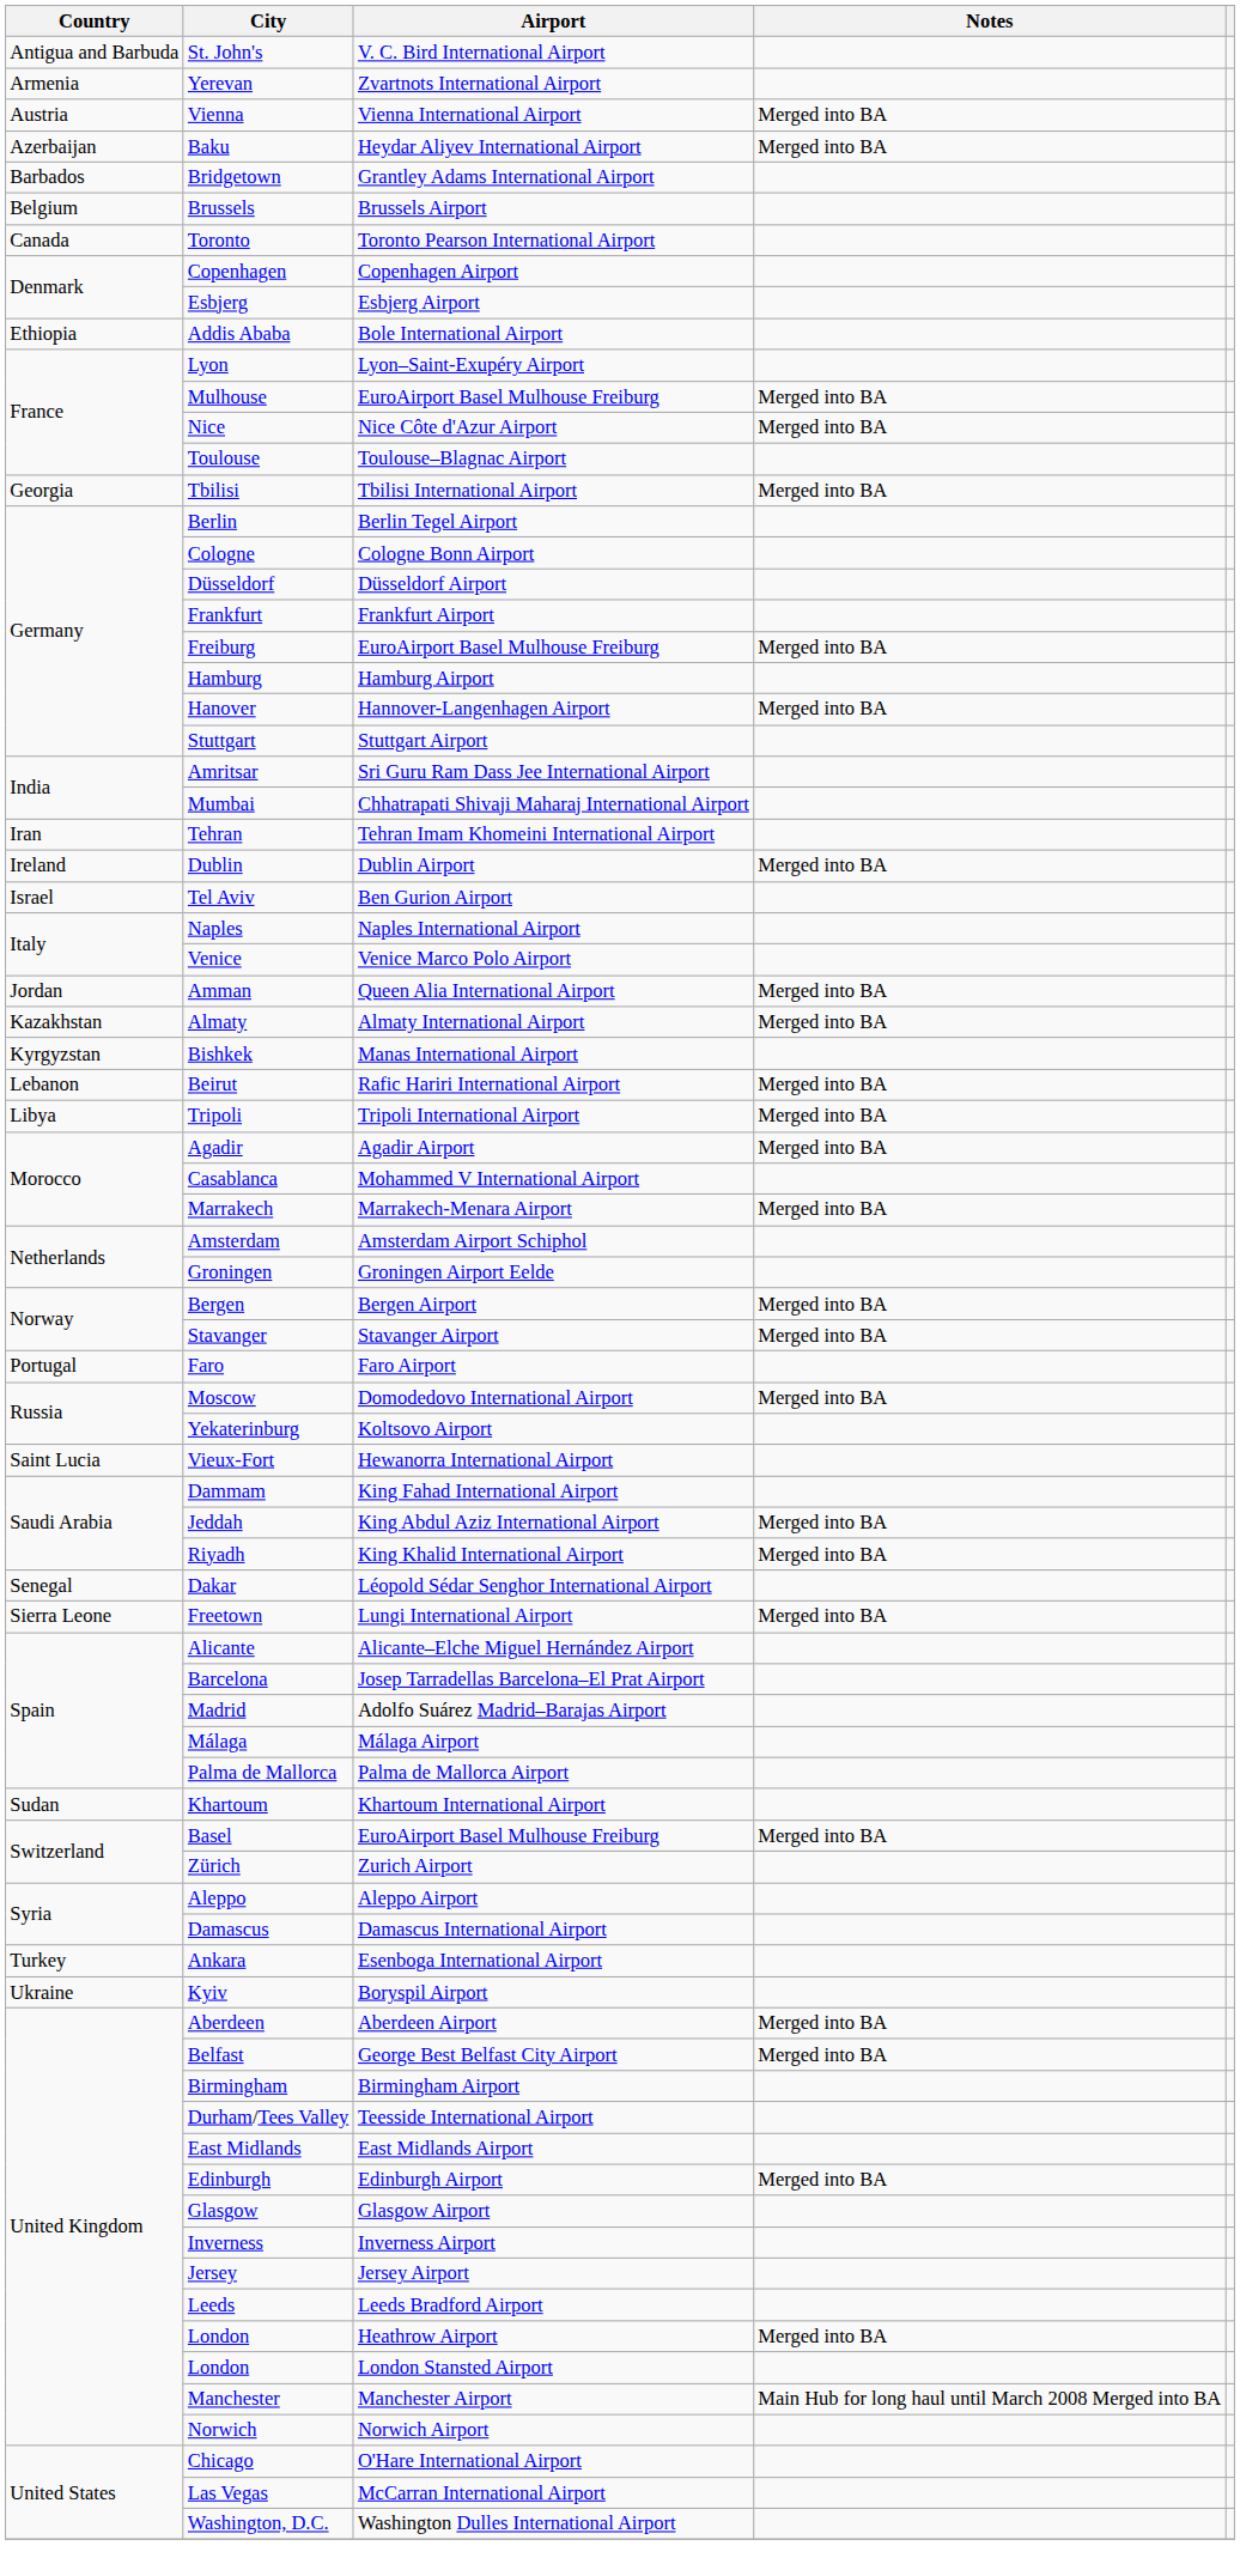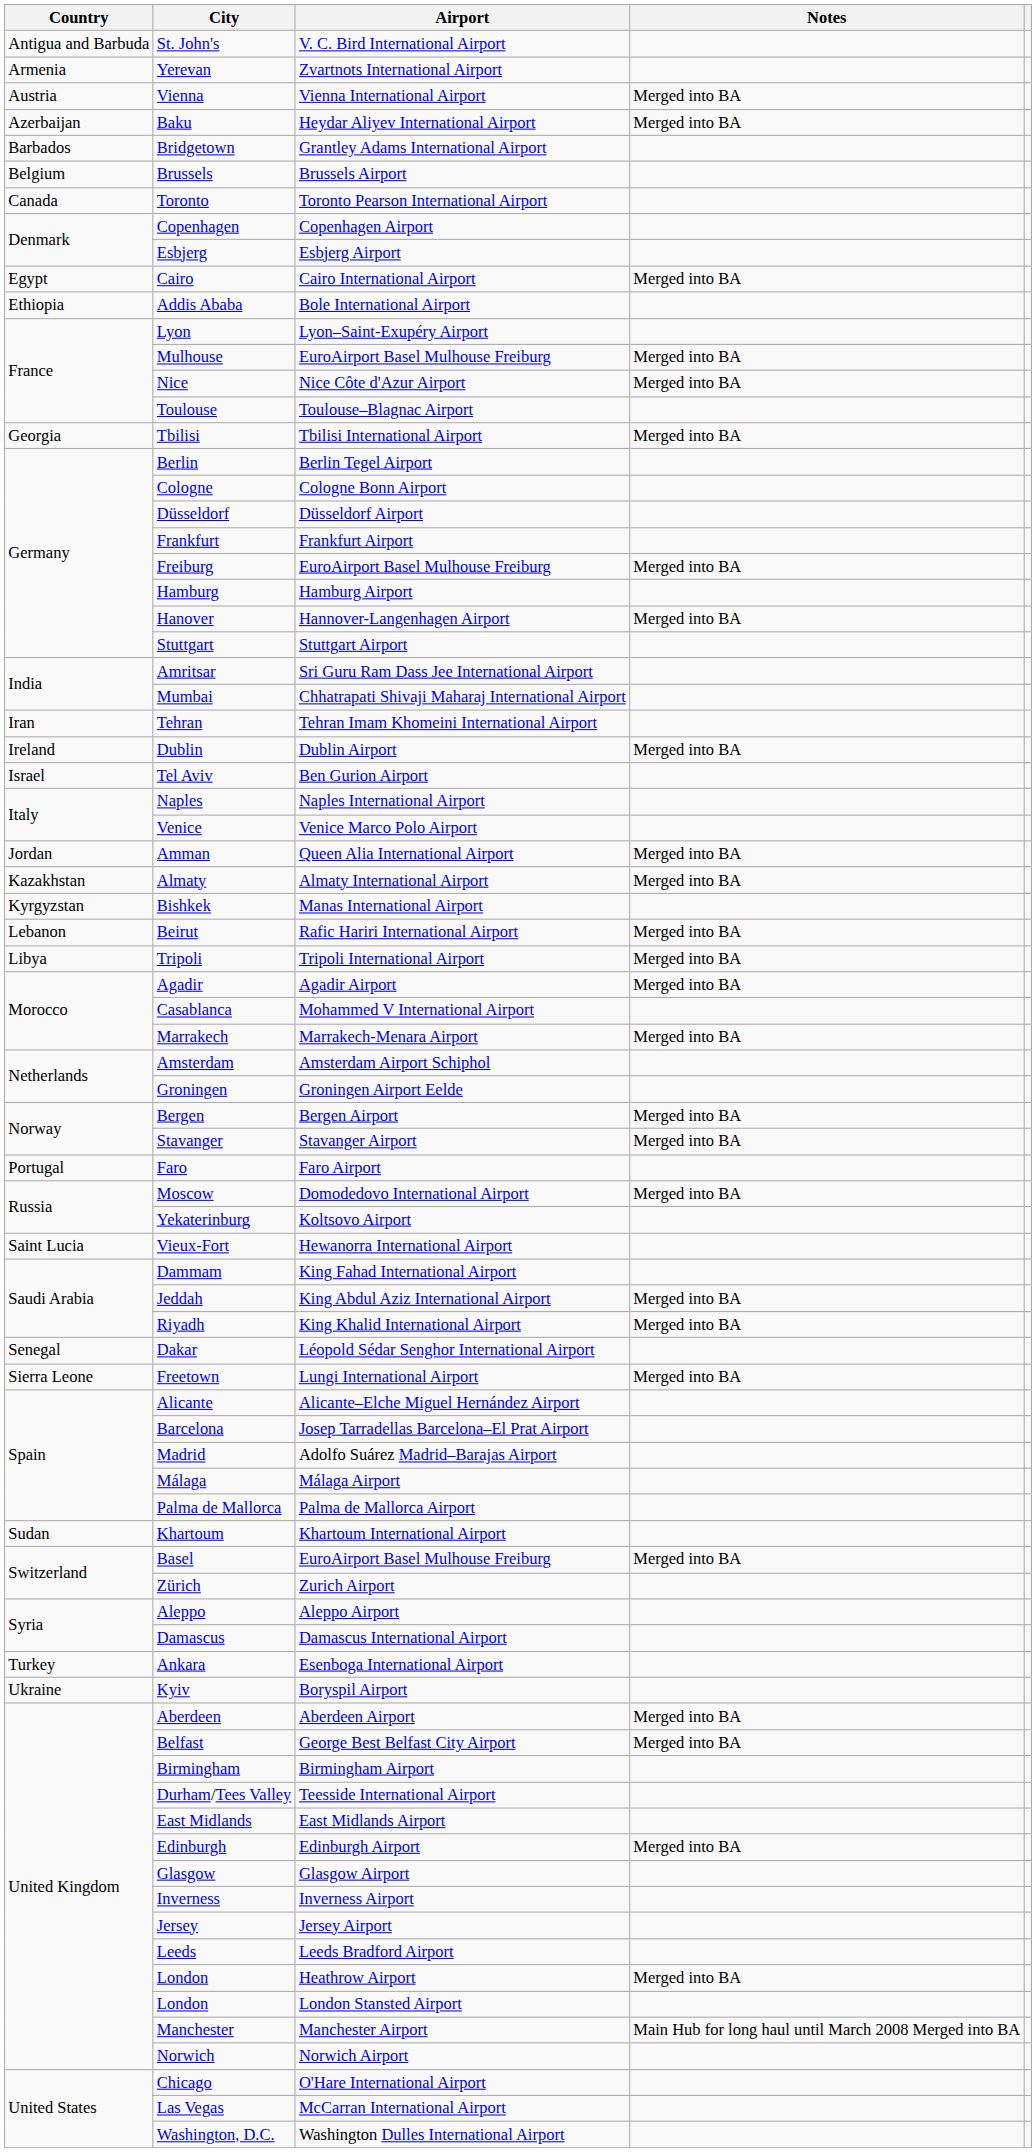 <table class="wikitable sortable">
 <tr>
 <th>Country</th>
 <th>City</th>
 <th class="unsortable">Airport</th>
 <th>Notes</th>
 <th class="unsortable"></th>
 </tr>
 <tr>
 <td>Antigua and Barbuda</td>
 <td><a href='#'>St. John's</a></td>
 <td><a href='#'>V. C. Bird International Airport</a></td>
 <td></td>
 <td align=center></td>
 </tr>
 <tr>
 <td>Armenia</td>
 <td><a href='#'>Yerevan</a></td>
 <td><a href='#'>Zvartnots International Airport</a></td>
 <td></td>
 <td align=center></td>
 </tr>
 <tr>
 <td>Austria</td>
 <td><a href='#'>Vienna</a></td>
 <td><a href='#'>Vienna International Airport</a></td>
 <td>Merged into BA</td>
 <td align=center></td>
 </tr>
 <tr>
 <td>Azerbaijan</td>
 <td><a href='#'>Baku</a></td>
 <td><a href='#'>Heydar Aliyev International Airport</a></td>
 <td>Merged into BA</td>
 <td align=center></td>
 </tr>
 <tr>
 <td>Barbados</td>
 <td><a href='#'>Bridgetown</a></td>
 <td><a href='#'>Grantley Adams International Airport</a></td>
 <td></td>
 <td align=center></td>
 </tr>
 <tr>
 <td>Belgium</td>
 <td><a href='#'>Brussels</a></td>
 <td><a href='#'>Brussels Airport</a></td>
 <td></td>
 <td align=center></td>
 </tr>
 <tr>
 <td>Canada</td>
 <td><a href='#'>Toronto</a></td>
 <td><a href='#'>Toronto Pearson International Airport</a></td>
 <td></td>
 <td align=center></td>
 </tr>
 <tr>
 <td rowspan="2">Denmark</td>
 <td><a href='#'>Copenhagen</a></td>
 <td><a href='#'>Copenhagen Airport</a></td>
 <td></td>
 <td align=center></td>
 </tr>
 <tr>
 <td><a href='#'>Esbjerg</a></td>
 <td><a href='#'>Esbjerg Airport</a></td>
 <td></td>
+<td align=center></td>
+</tr>
+<tr>
+<td>Egypt</td>
+<td><a href='#'>Cairo</a></td>
+<td><a href='#'>Cairo International Airport</a></td>
+<td>Merged into BA</td>
 <td align=center></td>
 </tr>
 <tr>
 <td>Ethiopia</td>
 <td><a href='#'>Addis Ababa</a></td>
 <td><a href='#'>Bole International Airport</a></td>
 <td></td>
 <td align=center></td>
 </tr>
 <tr>
 <td rowspan="4">France</td>
 <td><a href='#'>Lyon</a></td>
 <td><a href='#'>Lyon–Saint-Exupéry Airport</a></td>
 <td></td>
 <td align=center></td>
 </tr>
 <tr>
 <td><a href='#'>Mulhouse</a></td>
 <td><a href='#'>EuroAirport Basel Mulhouse Freiburg</a></td>
 <td>Merged into BA</td>
 <td align=center></td>
 </tr>
 <tr>
 <td><a href='#'>Nice</a></td>
 <td><a href='#'>Nice Côte d'Azur Airport</a></td>
 <td>Merged into BA</td>
 <td align=center></td>
 </tr>
 <tr>
 <td><a href='#'>Toulouse</a></td>
 <td><a href='#'>Toulouse–Blagnac Airport</a></td>
 <td></td>
 <td align=center></td>
 </tr>
 <tr>
 <td>Georgia</td>
 <td><a href='#'>Tbilisi</a></td>
 <td><a href='#'>Tbilisi International Airport</a></td>
 <td>Merged into BA</td>
 <td align=center></td>
 </tr>
 <tr>
 <td rowspan="8">Germany</td>
 <td><a href='#'>Berlin</a></td>
 <td><a href='#'>Berlin Tegel Airport</a></td>
 <td></td>
 <td align=center></td>
 </tr>
 <tr>
 <td><a href='#'>Cologne</a></td>
 <td><a href='#'>Cologne Bonn Airport</a></td>
 <td></td>
 <td align=center></td>
 </tr>
 <tr>
 <td><a href='#'>Düsseldorf</a></td>
 <td><a href='#'>Düsseldorf Airport</a></td>
 <td></td>
 <td align=center></td>
 </tr>
 <tr>
 <td><a href='#'>Frankfurt</a></td>
 <td><a href='#'>Frankfurt Airport</a></td>
 <td></td>
 <td align=center></td>
 </tr>
 <tr>
 <td><a href='#'>Freiburg</a></td>
 <td><a href='#'>EuroAirport Basel Mulhouse Freiburg</a></td>
 <td>Merged into BA</td>
 <td align=center></td>
 </tr>
 <tr>
 <td><a href='#'>Hamburg</a></td>
 <td><a href='#'>Hamburg Airport</a></td>
 <td></td>
 <td align=center></td>
 </tr>
 <tr>
 <td><a href='#'>Hanover</a></td>
 <td><a href='#'>Hannover-Langenhagen Airport</a></td>
 <td>Merged into BA</td>
 <td align=center></td>
 </tr>
 <tr>
 <td><a href='#'>Stuttgart</a></td>
 <td><a href='#'>Stuttgart Airport</a></td>
 <td></td>
 <td align=center></td>
 </tr>
 <tr>
 <td rowspan="2">India</td>
 <td><a href='#'>Amritsar</a></td>
 <td><a href='#'>Sri Guru Ram Dass Jee International Airport</a></td>
 <td></td>
 <td align=center></td>
 </tr>
 <tr>
 <td><a href='#'>Mumbai</a></td>
 <td><a href='#'>Chhatrapati Shivaji Maharaj International Airport</a></td>
 <td></td>
 <td align=center></td>
 </tr>
 <tr>
 <td>Iran</td>
 <td><a href='#'>Tehran</a></td>
 <td><a href='#'>Tehran Imam Khomeini International Airport</a></td>
 <td></td>
 <td align=center></td>
 </tr>
 <tr>
 <td>Ireland</td>
 <td><a href='#'>Dublin</a></td>
 <td><a href='#'>Dublin Airport</a></td>
 <td>Merged into BA</td>
 <td align=center></td>
 </tr>
 <tr>
 <td>Israel</td>
 <td><a href='#'>Tel Aviv</a></td>
 <td><a href='#'>Ben Gurion Airport</a></td>
 <td></td>
 <td align=center></td>
 </tr>
 <tr>
 <td rowspan="2">Italy</td>
 <td><a href='#'>Naples</a></td>
 <td><a href='#'>Naples International Airport</a></td>
 <td></td>
 <td align=center></td>
 </tr>
 <tr>
 <td><a href='#'>Venice</a></td>
 <td><a href='#'>Venice Marco Polo Airport</a></td>
 <td></td>
 <td align=center></td>
 </tr>
 <tr>
 <td>Jordan</td>
 <td><a href='#'>Amman</a></td>
 <td><a href='#'>Queen Alia International Airport</a></td>
 <td>Merged into BA</td>
 <td align=center></td>
 </tr>
 <tr>
 <td>Kazakhstan</td>
 <td><a href='#'>Almaty</a></td>
 <td><a href='#'>Almaty International Airport</a></td>
 <td>Merged into BA</td>
 <td align=center></td>
 </tr>
 <tr>
 <td>Kyrgyzstan</td>
 <td><a href='#'>Bishkek</a></td>
 <td><a href='#'>Manas International Airport</a></td>
 <td></td>
 <td align=center></td>
 </tr>
 <tr>
 <td>Lebanon</td>
 <td><a href='#'>Beirut</a></td>
 <td><a href='#'>Rafic Hariri International Airport</a></td>
 <td>Merged into BA</td>
 <td align=center></td>
 </tr>
 <tr>
 <td>Libya</td>
 <td><a href='#'>Tripoli</a></td>
 <td><a href='#'>Tripoli International Airport</a></td>
 <td>Merged into BA</td>
 <td align=center></td>
 </tr>
 <tr>
 <td rowspan="3">Morocco</td>
 <td><a href='#'>Agadir</a></td>
 <td><a href='#'>Agadir Airport</a></td>
 <td>Merged into BA</td>
 <td align=center></td>
 </tr>
 <tr>
 <td><a href='#'>Casablanca</a></td>
 <td><a href='#'>Mohammed V International Airport</a></td>
 <td></td>
 <td align=center></td>
 </tr>
 <tr>
 <td><a href='#'>Marrakech</a></td>
 <td><a href='#'>Marrakech-Menara Airport</a></td>
 <td>Merged into BA</td>
 <td align=center></td>
 </tr>
 <tr>
 <td rowspan="2">Netherlands</td>
 <td><a href='#'>Amsterdam</a></td>
 <td><a href='#'>Amsterdam Airport Schiphol</a></td>
 <td></td>
 <td align=center></td>
 </tr>
 <tr>
 <td><a href='#'>Groningen</a></td>
 <td><a href='#'>Groningen Airport Eelde</a></td>
 <td></td>
 <td align=center></td>
 </tr>
 <tr>
 <td rowspan="2">Norway</td>
 <td><a href='#'>Bergen</a></td>
 <td><a href='#'>Bergen Airport</a></td>
 <td>Merged into BA</td>
 <td align=center></td>
 </tr>
 <tr>
 <td><a href='#'>Stavanger</a></td>
 <td><a href='#'>Stavanger Airport</a></td>
 <td>Merged into BA</td>
 <td align=center></td>
 </tr>
 <tr>
 <td>Portugal</td>
 <td><a href='#'>Faro</a></td>
 <td><a href='#'>Faro Airport</a></td>
 <td></td>
 <td align=center></td>
 </tr>
 <tr>
 <td rowspan="2">Russia</td>
 <td><a href='#'>Moscow</a></td>
 <td><a href='#'>Domodedovo International Airport</a></td>
 <td>Merged into BA</td>
 <td align=center></td>
 </tr>
 <tr>
 <td><a href='#'>Yekaterinburg</a></td>
 <td><a href='#'>Koltsovo Airport</a></td>
 <td></td>
 <td align=center></td>
 </tr>
 <tr>
 <td>Saint Lucia</td>
 <td><a href='#'>Vieux-Fort</a></td>
 <td><a href='#'>Hewanorra International Airport</a></td>
 <td></td>
 <td align=center></td>
 </tr>
 <tr>
 <td rowspan="3">Saudi Arabia</td>
 <td><a href='#'>Dammam</a></td>
 <td><a href='#'>King Fahad International Airport</a></td>
 <td></td>
 <td align=center></td>
 </tr>
 <tr>
 <td><a href='#'>Jeddah</a></td>
 <td><a href='#'>King Abdul Aziz International Airport</a></td>
 <td>Merged into BA</td>
 <td align=center></td>
 </tr>
 <tr>
 <td><a href='#'>Riyadh</a></td>
 <td><a href='#'>King Khalid International Airport</a></td>
 <td>Merged into BA</td>
 <td align=center></td>
 </tr>
 <tr>
 <td>Senegal</td>
 <td><a href='#'>Dakar</a></td>
 <td><a href='#'>Léopold Sédar Senghor International Airport</a></td>
 <td></td>
 <td align=center></td>
 </tr>
 <tr>
 <td>Sierra Leone</td>
 <td><a href='#'>Freetown</a></td>
 <td><a href='#'>Lungi International Airport</a></td>
 <td>Merged into BA</td>
 <td align=center></td>
 </tr>
 <tr>
 <td rowspan="5">Spain</td>
 <td><a href='#'>Alicante</a></td>
 <td><a href='#'>Alicante–Elche Miguel Hernández Airport</a></td>
 <td></td>
 <td align=center></td>
 </tr>
 <tr>
 <td><a href='#'>Barcelona</a></td>
 <td><a href='#'>Josep Tarradellas Barcelona–El Prat Airport</a></td>
 <td></td>
 <td align=center></td>
 </tr>
 <tr>
 <td><a href='#'>Madrid</a></td>
 <td>Adolfo Suárez <a href='#'>Madrid–Barajas Airport</a></td>
 <td></td>
 <td align=center></td>
 </tr>
 <tr>
 <td><a href='#'>Málaga</a></td>
 <td><a href='#'>Málaga Airport</a></td>
 <td></td>
 <td align=center></td>
 </tr>
 <tr>
 <td><a href='#'>Palma de Mallorca</a></td>
 <td><a href='#'>Palma de Mallorca Airport</a></td>
 <td></td>
 <td align=center></td>
 </tr>
 <tr>
 <td>Sudan</td>
 <td><a href='#'>Khartoum</a></td>
 <td><a href='#'>Khartoum International Airport</a></td>
 <td></td>
 <td align=center></td>
 </tr>
 <tr>
 <td rowspan="2">Switzerland</td>
 <td><a href='#'>Basel</a></td>
 <td><a href='#'>EuroAirport Basel Mulhouse Freiburg</a></td>
 <td>Merged into BA</td>
 <td align=center></td>
 </tr>
 <tr>
 <td><a href='#'>Zürich</a></td>
 <td><a href='#'>Zurich Airport</a></td>
 <td></td>
 <td align=center></td>
 </tr>
 <tr>
 <td rowspan="2">Syria</td>
 <td><a href='#'>Aleppo</a></td>
 <td><a href='#'>Aleppo Airport</a></td>
 <td></td>
 <td align=center></td>
 </tr>
 <tr>
 <td><a href='#'>Damascus</a></td>
 <td><a href='#'>Damascus International Airport</a></td>
 <td></td>
 <td align=center></td>
 </tr>
 <tr>
 <td>Turkey</td>
 <td><a href='#'>Ankara</a></td>
 <td><a href='#'>Esenboga International Airport</a></td>
 <td></td>
 <td align=center></td>
 </tr>
 <tr>
 <td>Ukraine</td>
 <td><a href='#'>Kyiv</a></td>
 <td><a href='#'>Boryspil Airport</a></td>
 <td></td>
 <td align=center></td>
 </tr>
 <tr>
 <td rowspan="14">United Kingdom</td>
 <td><a href='#'>Aberdeen</a></td>
 <td><a href='#'>Aberdeen Airport</a></td>
 <td>Merged into BA</td>
 <td align=center></td>
 </tr>
 <tr>
 <td><a href='#'>Belfast</a></td>
 <td><a href='#'>George Best Belfast City Airport</a></td>
 <td>Merged into BA</td>
 <td align=center></td>
 </tr>
 <tr>
 <td><a href='#'>Birmingham</a></td>
 <td><a href='#'>Birmingham Airport</a></td>
 <td></td>
 <td align=center></td>
 </tr>
 <tr>
 <td><a href='#'>Durham</a>/<a href='#'>Tees Valley</a></td>
 <td><a href='#'>Teesside International Airport</a></td>
 <td></td>
 <td align=center></td>
 </tr>
 <tr>
 <td><a href='#'>East Midlands</a></td>
 <td><a href='#'>East Midlands Airport</a></td>
 <td></td>
 <td align=center></td>
 </tr>
 <tr>
 <td><a href='#'>Edinburgh</a></td>
 <td><a href='#'>Edinburgh Airport</a></td>
 <td>Merged into BA</td>
 <td align=center></td>
 </tr>
 <tr>
 <td><a href='#'>Glasgow</a></td>
 <td><a href='#'>Glasgow Airport</a></td>
 <td></td>
 <td align=center></td>
 </tr>
 <tr>
 <td><a href='#'>Inverness</a></td>
 <td><a href='#'>Inverness Airport</a></td>
 <td></td>
 <td align=center></td>
 </tr>
 <tr>
 <td><a href='#'>Jersey</a></td>
 <td><a href='#'>Jersey Airport</a></td>
 <td></td>
 <td align=center></td>
 </tr>
 <tr>
 <td><a href='#'>Leeds</a></td>
 <td><a href='#'>Leeds Bradford Airport</a></td>
 <td></td>
 <td align=center></td>
 </tr>
 <tr>
 <td><a href='#'>London</a></td>
 <td><a href='#'>Heathrow Airport</a></td>
 <td>Merged into BA</td>
 <td align=center></td>
 </tr>
 <tr>
 <td><a href='#'>London</a></td>
 <td><a href='#'>London Stansted Airport</a></td>
 <td></td>
 <td align=center></td>
 </tr>
 <tr>
 <td><a href='#'>Manchester</a></td>
 <td><a href='#'>Manchester Airport</a></td>
 <td>Main Hub for long haul until March 2008 Merged into BA</td>
 <td align=center></td>
 </tr>
 <tr>
 <td><a href='#'>Norwich</a></td>
 <td><a href='#'>Norwich Airport</a></td>
 <td></td>
 <td align=center></td>
 </tr>
 <tr>
 <td rowspan="3">United States</td>
 <td><a href='#'>Chicago</a></td>
 <td><a href='#'>O'Hare International Airport</a></td>
 <td></td>
 <td align=center></td>
 </tr>
 <tr>
 <td><a href='#'>Las Vegas</a></td>
 <td><a href='#'>McCarran International Airport</a></td>
 <td></td>
 <td align=center></td>
 </tr>
 <tr>
 <td><a href='#'>Washington, D.C.</a></td>
 <td>Washington <a href='#'>Dulles International Airport</a></td>
 <td></td>
 <td align=center></td>
 </tr>
 <tr>
 </tr>
 </table>
